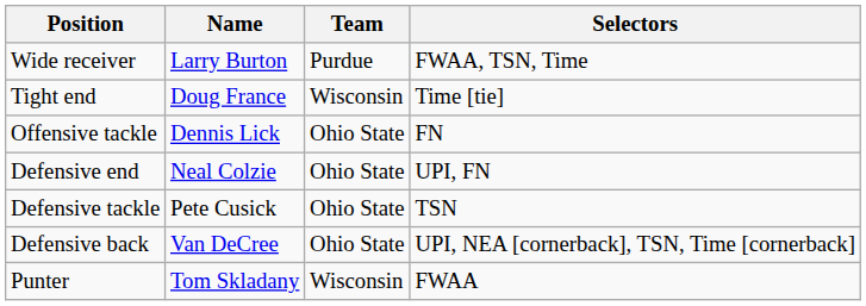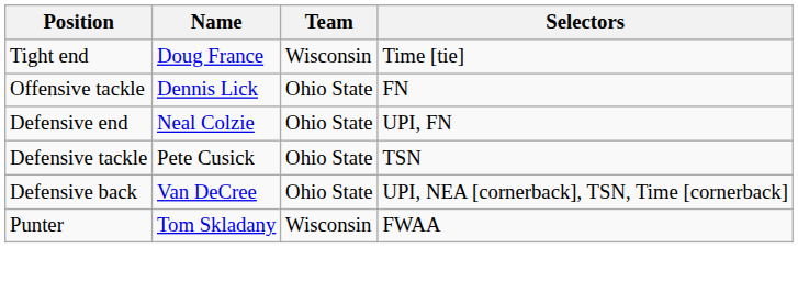 <table class="wikitable" style="font-size: 90%">
 <tr>
 <th>Position</th>
 <th>Name</th>
 <th>Team</th>
 <th>Selectors</th>
-</tr>
-<tr>
-<td>Wide receiver</td>
-<td><a href='#'>Larry Burton</a></td>
-<td>Purdue</td>
-<td>FWAA, TSN, Time</td>
 </tr>
 <tr>
 <td>Tight end</td>
 <td><a href='#'>Doug France</a></td>
 <td>Wisconsin</td>
 <td>Time [tie]</td>
 </tr>
 <tr>
 <td>Offensive tackle</td>
 <td><a href='#'>Dennis Lick</a></td>
 <td>Ohio State</td>
 <td>FN</td>
 </tr>
 <tr>
 <td>Defensive end</td>
 <td><a href='#'>Neal Colzie</a></td>
 <td>Ohio State</td>
 <td>UPI, FN</td>
 </tr>
 <tr>
 <td>Defensive tackle</td>
 <td>Pete Cusick</td>
 <td>Ohio State</td>
 <td>TSN</td>
 </tr>
 <tr>
 <td>Defensive back</td>
 <td><a href='#'>Van DeCree</a></td>
 <td>Ohio State</td>
 <td>UPI, NEA [cornerback], TSN, Time [cornerback]</td>
 </tr>
 <tr>
 <td>Punter</td>
 <td><a href='#'>Tom Skladany</a></td>
 <td>Wisconsin</td>
 <td>FWAA</td>
 </tr>
 </table>
